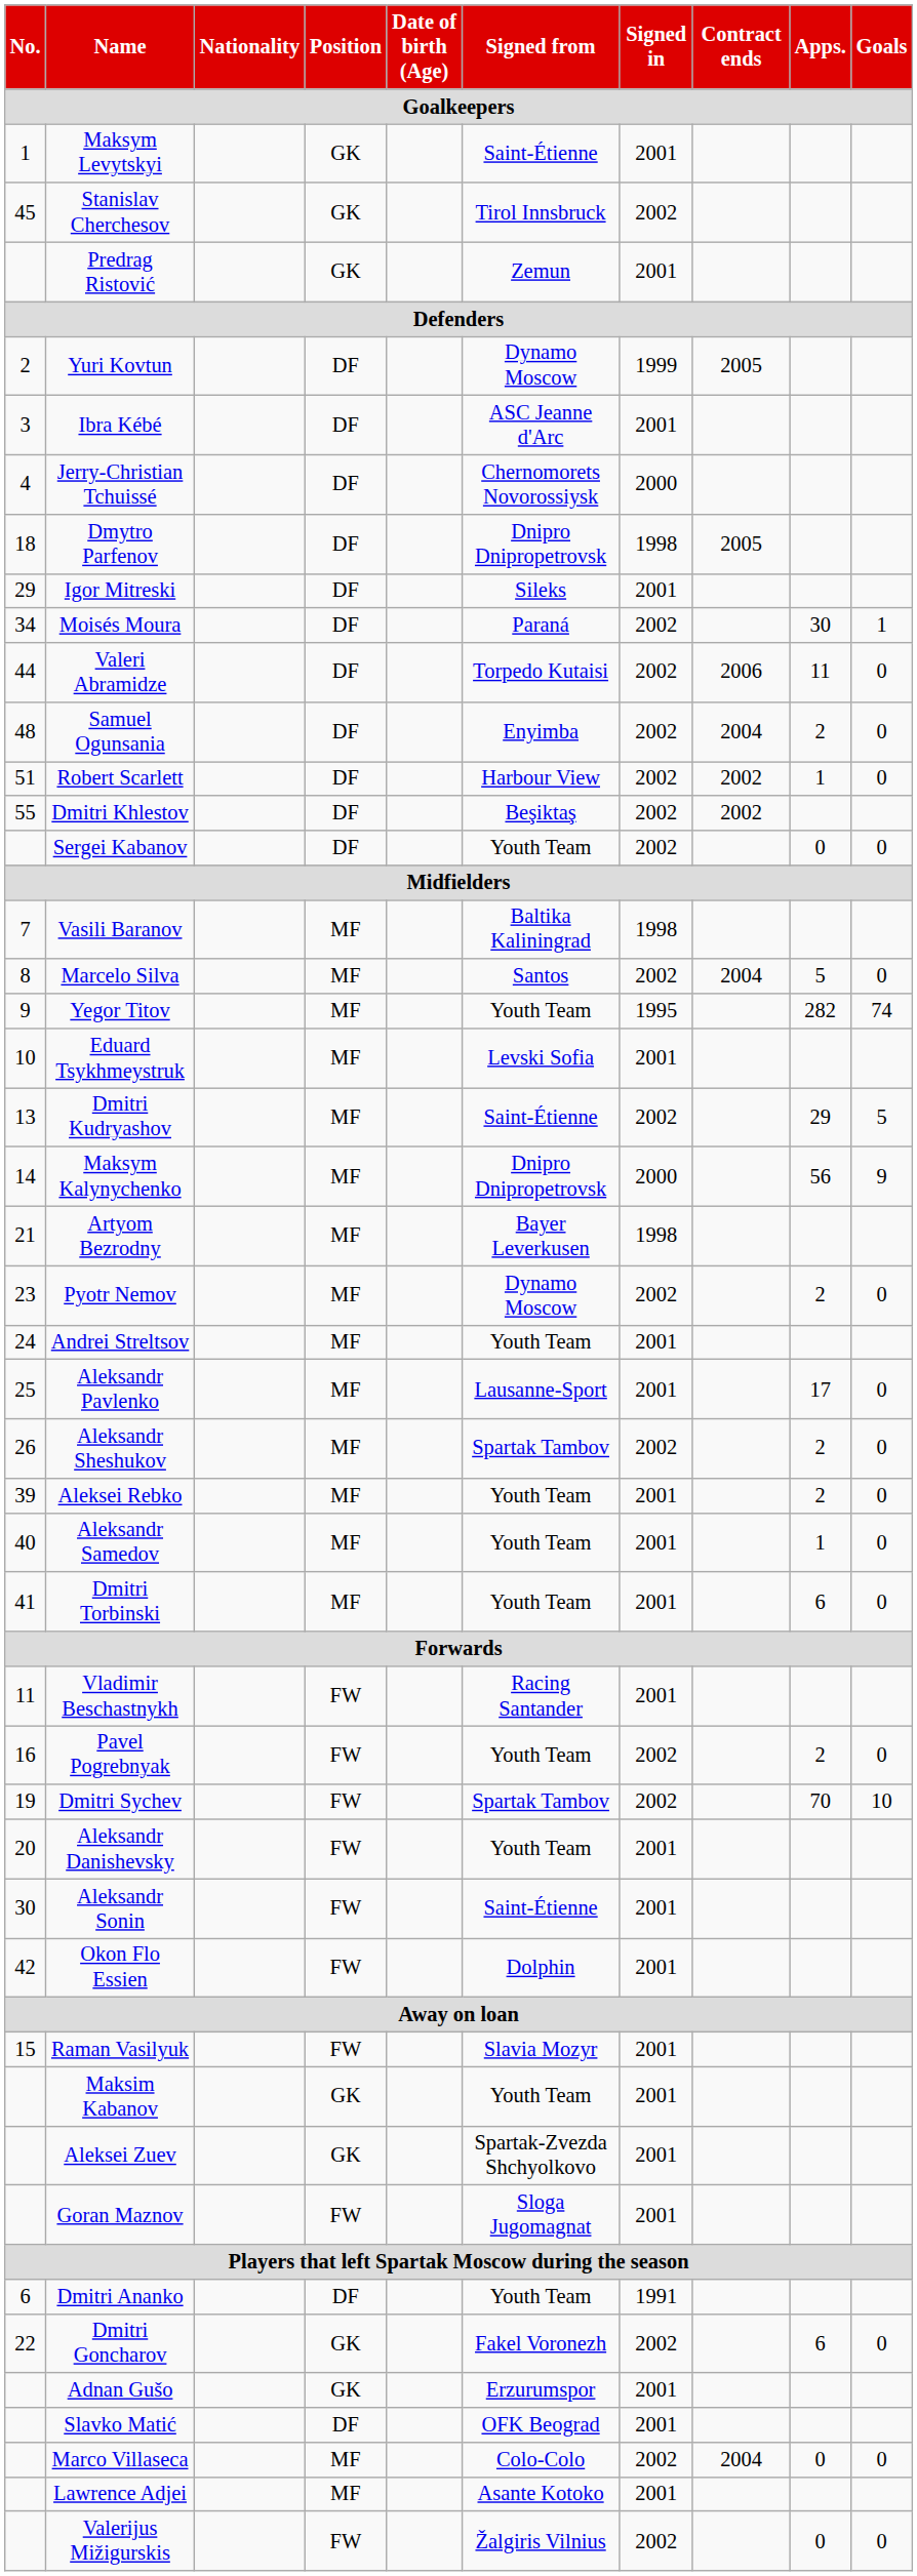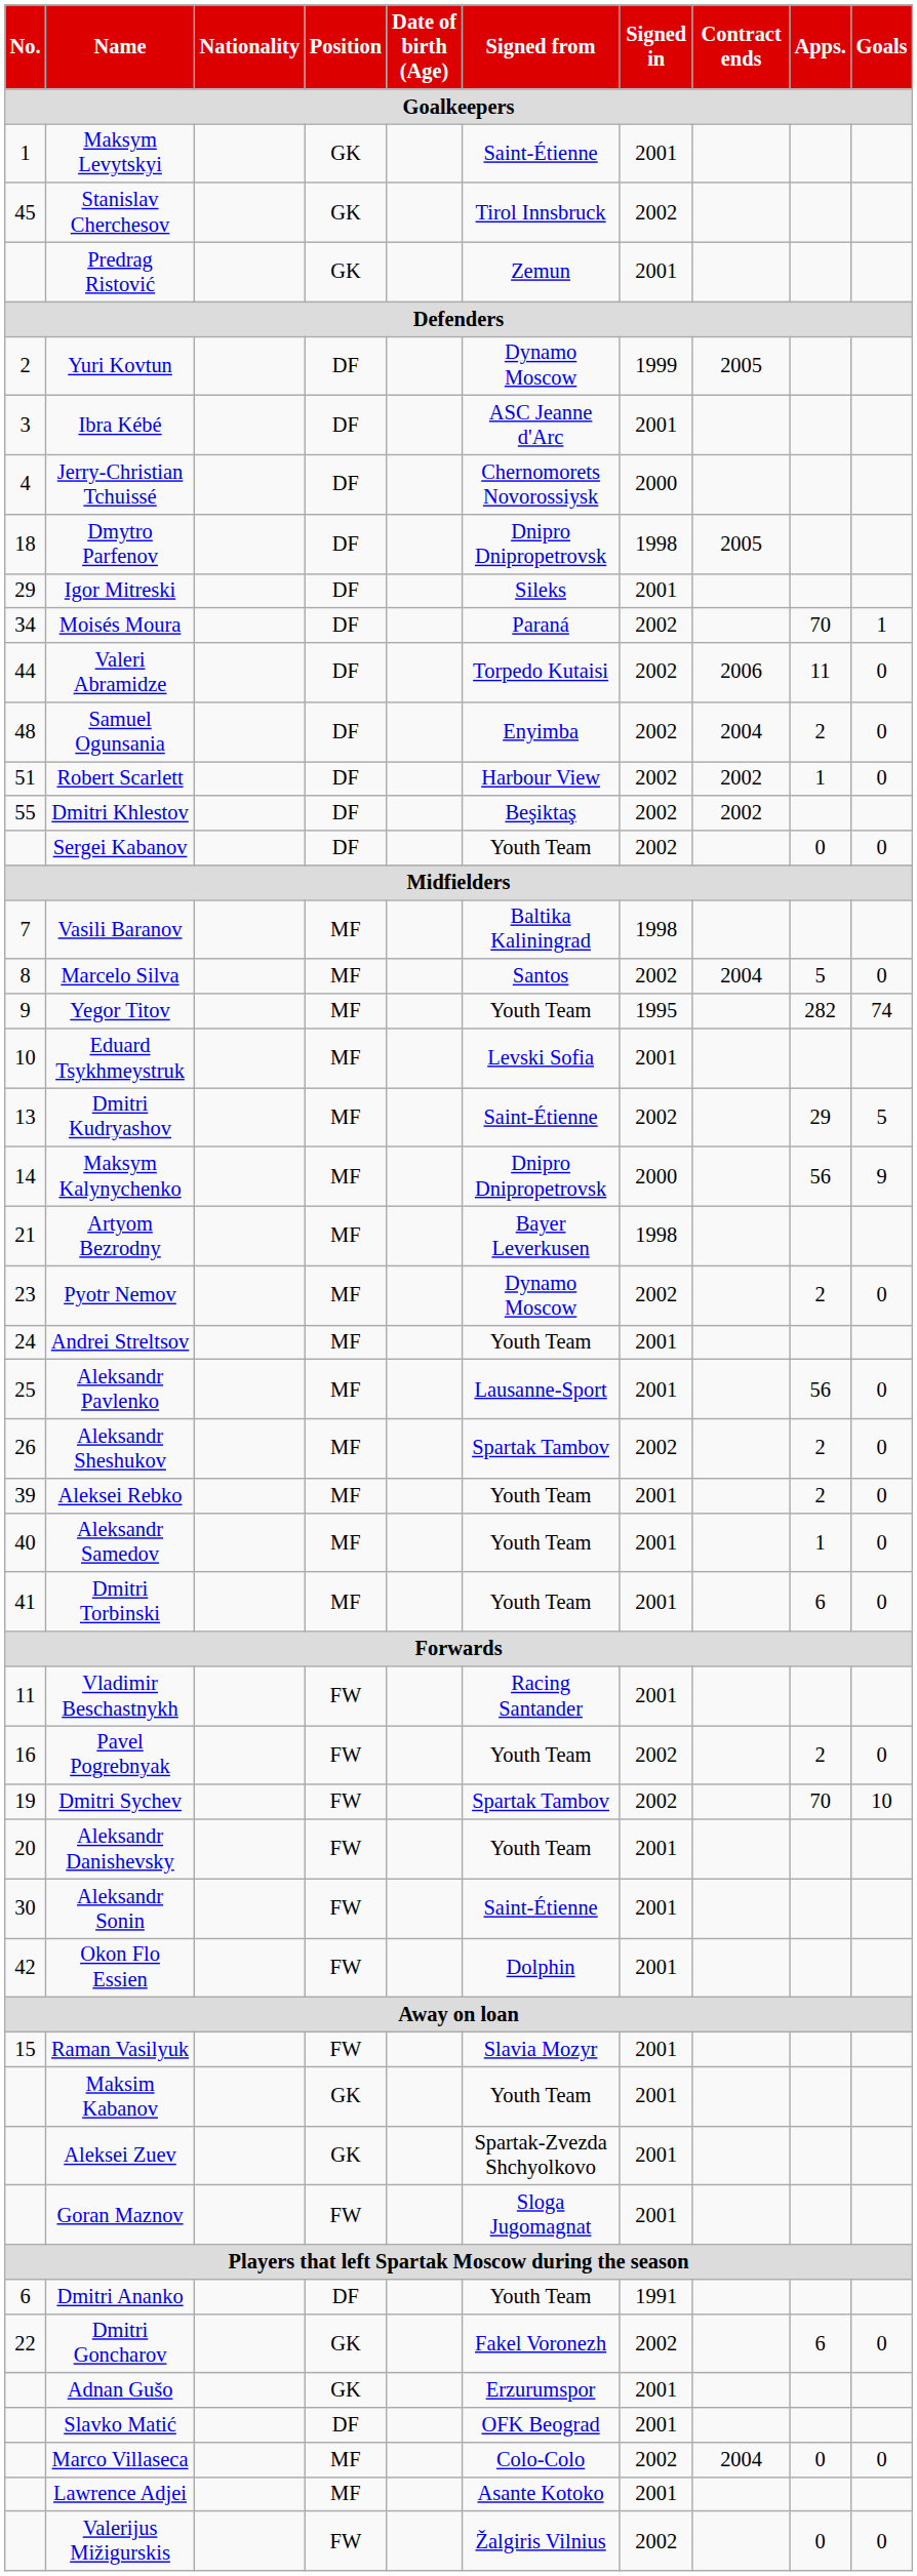 <table class="wikitable"  style="text-align:center; font-size:90%; width:100%;">
 <tr>
 <th style="background:#DD0000; color:white; text-align:center;">No.</th>
 <th style="background:#DD0000; color:white; text-align:center;">Name</th>
 <th style="background:#DD0000; color:white; text-align:center;">Nationality</th>
 <th style="background:#DD0000; color:white; text-align:center;">Position</th>
 <th style="background:#DD0000; color:white; text-align:center;">Date of birth (Age)</th>
 <th style="background:#DD0000; color:white; text-align:center;">Signed from</th>
 <th style="background:#DD0000; color:white; text-align:center;">Signed in</th>
 <th style="background:#DD0000; color:white; text-align:center;">Contract ends</th>
 <th style="background:#DD0000; color:white; text-align:center;">Apps.</th>
 <th style="background:#DD0000; color:white; text-align:center;">Goals</th>
 </tr>
 <tr>
 <th colspan="11"  style="background:#dcdcdc; text-align:center;">Goalkeepers</th>
 </tr>
 <tr>
 <td>1</td>
 <td><a href='#'>Maksym Levytskyi</a></td>
 <td></td>
 <td>GK</td>
 <td></td>
 <td><a href='#'>Saint-Étienne</a></td>
 <td>2001</td>
 <td></td>
 <td></td>
 <td></td>
 </tr>
 <tr>
 <td>45</td>
 <td><a href='#'>Stanislav Cherchesov</a></td>
 <td></td>
 <td>GK</td>
 <td></td>
 <td><a href='#'>Tirol Innsbruck</a></td>
 <td>2002</td>
 <td></td>
 <td></td>
 <td></td>
 </tr>
 <tr>
 <td></td>
 <td><a href='#'>Predrag Ristović</a></td>
 <td></td>
 <td>GK</td>
 <td></td>
 <td><a href='#'>Zemun</a></td>
 <td>2001</td>
 <td></td>
 <td></td>
 <td></td>
 </tr>
 <tr>
 <th colspan="11"  style="background:#dcdcdc; text-align:center;">Defenders</th>
 </tr>
 <tr>
 <td>2</td>
 <td><a href='#'>Yuri Kovtun</a></td>
 <td></td>
 <td>DF</td>
 <td></td>
 <td><a href='#'>Dynamo Moscow</a></td>
 <td>1999</td>
 <td>2005</td>
 <td></td>
 <td></td>
 </tr>
 <tr>
 <td>3</td>
 <td><a href='#'>Ibra Kébé</a></td>
 <td></td>
 <td>DF</td>
 <td></td>
 <td><a href='#'>ASC Jeanne d'Arc</a></td>
 <td>2001</td>
 <td></td>
 <td></td>
 <td></td>
 </tr>
 <tr>
 <td>4</td>
 <td><a href='#'>Jerry-Christian Tchuissé</a></td>
 <td></td>
 <td>DF</td>
 <td></td>
 <td><a href='#'>Chernomorets Novorossiysk</a></td>
 <td>2000</td>
 <td></td>
 <td></td>
 <td></td>
 </tr>
 <tr>
 <td>18</td>
 <td><a href='#'>Dmytro Parfenov</a></td>
 <td></td>
 <td>DF</td>
 <td></td>
 <td><a href='#'>Dnipro Dnipropetrovsk</a></td>
 <td>1998</td>
 <td>2005</td>
 <td></td>
 <td></td>
 </tr>
 <tr>
 <td>29</td>
 <td><a href='#'>Igor Mitreski</a></td>
 <td></td>
 <td>DF</td>
 <td></td>
 <td><a href='#'>Sileks</a></td>
 <td>2001</td>
 <td></td>
 <td></td>
 <td></td>
 </tr>
 <tr>
 <td>34</td>
 <td><a href='#'>Moisés Moura</a></td>
 <td></td>
 <td>DF</td>
 <td></td>
 <td><a href='#'>Paraná</a></td>
 <td>2002</td>
 <td></td>
-<td>30</td>
+<td>70</td>
 <td>1</td>
 </tr>
 <tr>
 <td>44</td>
 <td><a href='#'>Valeri Abramidze</a></td>
 <td></td>
 <td>DF</td>
 <td></td>
 <td><a href='#'>Torpedo Kutaisi</a></td>
 <td>2002</td>
 <td>2006</td>
 <td>11</td>
 <td>0</td>
 </tr>
 <tr>
 <td>48</td>
 <td><a href='#'>Samuel Ogunsania</a></td>
 <td></td>
 <td>DF</td>
 <td></td>
 <td><a href='#'>Enyimba</a></td>
 <td>2002</td>
 <td>2004</td>
 <td>2</td>
 <td>0</td>
 </tr>
 <tr>
 <td>51</td>
 <td><a href='#'>Robert Scarlett</a></td>
 <td></td>
 <td>DF</td>
 <td></td>
 <td><a href='#'>Harbour View</a></td>
 <td>2002</td>
 <td>2002</td>
 <td>1</td>
 <td>0</td>
 </tr>
 <tr>
 <td>55</td>
 <td><a href='#'>Dmitri Khlestov</a></td>
 <td></td>
 <td>DF</td>
 <td></td>
 <td><a href='#'>Beşiktaş</a></td>
 <td>2002</td>
 <td>2002</td>
 <td></td>
 <td></td>
 </tr>
 <tr>
 <td></td>
 <td><a href='#'>Sergei Kabanov</a></td>
 <td></td>
 <td>DF</td>
 <td></td>
 <td>Youth Team</td>
 <td>2002</td>
 <td></td>
 <td>0</td>
 <td>0</td>
 </tr>
 <tr>
 <th colspan="11"  style="background:#dcdcdc; text-align:center;">Midfielders</th>
 </tr>
 <tr>
 <td>7</td>
 <td><a href='#'>Vasili Baranov</a></td>
 <td></td>
 <td>MF</td>
 <td></td>
 <td><a href='#'>Baltika Kaliningrad</a></td>
 <td>1998</td>
 <td></td>
 <td></td>
 <td></td>
 </tr>
 <tr>
 <td>8</td>
 <td><a href='#'>Marcelo Silva</a></td>
 <td></td>
 <td>MF</td>
 <td></td>
 <td><a href='#'>Santos</a></td>
 <td>2002</td>
 <td>2004</td>
 <td>5</td>
 <td>0</td>
 </tr>
 <tr>
 <td>9</td>
 <td><a href='#'>Yegor Titov</a></td>
 <td></td>
 <td>MF</td>
 <td></td>
 <td>Youth Team</td>
 <td>1995</td>
 <td></td>
 <td>282</td>
 <td>74</td>
 </tr>
 <tr>
 <td>10</td>
 <td><a href='#'>Eduard Tsykhmeystruk</a></td>
 <td></td>
 <td>MF</td>
 <td></td>
 <td><a href='#'>Levski Sofia</a></td>
 <td>2001</td>
 <td></td>
 <td></td>
 <td></td>
 </tr>
 <tr>
 <td>13</td>
 <td><a href='#'>Dmitri Kudryashov</a></td>
 <td></td>
 <td>MF</td>
 <td></td>
 <td><a href='#'>Saint-Étienne</a></td>
 <td>2002</td>
 <td></td>
 <td>29</td>
 <td>5</td>
 </tr>
 <tr>
 <td>14</td>
 <td><a href='#'>Maksym Kalynychenko</a></td>
 <td></td>
 <td>MF</td>
 <td></td>
 <td><a href='#'>Dnipro Dnipropetrovsk</a></td>
 <td>2000</td>
 <td></td>
 <td>56</td>
 <td>9</td>
 </tr>
 <tr>
 <td>21</td>
 <td><a href='#'>Artyom Bezrodny</a></td>
 <td></td>
 <td>MF</td>
 <td></td>
 <td><a href='#'>Bayer Leverkusen</a></td>
 <td>1998</td>
 <td></td>
 <td></td>
 <td></td>
 </tr>
 <tr>
 <td>23</td>
 <td><a href='#'>Pyotr Nemov</a></td>
 <td></td>
 <td>MF</td>
 <td></td>
 <td><a href='#'>Dynamo Moscow</a></td>
 <td>2002</td>
 <td></td>
 <td>2</td>
 <td>0</td>
 </tr>
 <tr>
 <td>24</td>
 <td><a href='#'>Andrei Streltsov</a></td>
 <td></td>
 <td>MF</td>
 <td></td>
 <td>Youth Team</td>
 <td>2001</td>
 <td></td>
 <td></td>
 <td></td>
 </tr>
 <tr>
 <td>25</td>
 <td><a href='#'>Aleksandr Pavlenko</a></td>
 <td></td>
 <td>MF</td>
 <td></td>
 <td><a href='#'>Lausanne-Sport</a></td>
 <td>2001</td>
 <td></td>
-<td>17</td>
+<td>56</td>
 <td>0</td>
 </tr>
 <tr>
 <td>26</td>
 <td><a href='#'>Aleksandr Sheshukov</a></td>
 <td></td>
 <td>MF</td>
 <td></td>
 <td><a href='#'>Spartak Tambov</a></td>
 <td>2002</td>
 <td></td>
 <td>2</td>
 <td>0</td>
 </tr>
 <tr>
 <td>39</td>
 <td><a href='#'>Aleksei Rebko</a></td>
 <td></td>
 <td>MF</td>
 <td></td>
 <td>Youth Team</td>
 <td>2001</td>
 <td></td>
 <td>2</td>
 <td>0</td>
 </tr>
 <tr>
 <td>40</td>
 <td><a href='#'>Aleksandr Samedov</a></td>
 <td></td>
 <td>MF</td>
 <td></td>
 <td>Youth Team</td>
 <td>2001</td>
 <td></td>
 <td>1</td>
 <td>0</td>
 </tr>
 <tr>
 <td>41</td>
 <td><a href='#'>Dmitri Torbinski</a></td>
 <td></td>
 <td>MF</td>
 <td></td>
 <td>Youth Team</td>
 <td>2001</td>
 <td></td>
 <td>6</td>
 <td>0</td>
 </tr>
 <tr>
 <th colspan="11"  style="background:#dcdcdc; text-align:center;">Forwards</th>
 </tr>
 <tr>
 <td>11</td>
 <td><a href='#'>Vladimir Beschastnykh</a></td>
 <td></td>
 <td>FW</td>
 <td></td>
 <td><a href='#'>Racing Santander</a></td>
 <td>2001</td>
 <td></td>
 <td></td>
 <td></td>
 </tr>
 <tr>
 <td>16</td>
 <td><a href='#'>Pavel Pogrebnyak</a></td>
 <td></td>
 <td>FW</td>
 <td></td>
 <td>Youth Team</td>
 <td>2002</td>
 <td></td>
 <td>2</td>
 <td>0</td>
 </tr>
 <tr>
 <td>19</td>
 <td><a href='#'>Dmitri Sychev</a></td>
 <td></td>
 <td>FW</td>
 <td></td>
 <td><a href='#'>Spartak Tambov</a></td>
 <td>2002</td>
 <td></td>
 <td>70</td>
 <td>10</td>
 </tr>
 <tr>
 <td>20</td>
 <td><a href='#'>Aleksandr Danishevsky</a></td>
 <td></td>
 <td>FW</td>
 <td></td>
 <td>Youth Team</td>
 <td>2001</td>
 <td></td>
 <td></td>
 <td></td>
 </tr>
 <tr>
 <td>30</td>
 <td><a href='#'>Aleksandr Sonin</a></td>
 <td></td>
 <td>FW</td>
 <td></td>
 <td><a href='#'>Saint-Étienne</a></td>
 <td>2001</td>
 <td></td>
 <td></td>
 <td></td>
 </tr>
 <tr>
 <td>42</td>
 <td><a href='#'>Okon Flo Essien</a></td>
 <td></td>
 <td>FW</td>
 <td></td>
 <td><a href='#'>Dolphin</a></td>
 <td>2001</td>
 <td></td>
 <td></td>
 <td></td>
 </tr>
 <tr>
 <th colspan="11"  style="background:#dcdcdc; text-align:center;">Away on loan</th>
 </tr>
 <tr>
 <td>15</td>
 <td><a href='#'>Raman Vasilyuk</a></td>
 <td></td>
 <td>FW</td>
 <td></td>
 <td><a href='#'>Slavia Mozyr</a></td>
 <td>2001</td>
 <td></td>
 <td></td>
 <td></td>
 </tr>
 <tr>
 <td></td>
 <td><a href='#'>Maksim Kabanov</a></td>
 <td></td>
 <td>GK</td>
 <td></td>
 <td>Youth Team</td>
 <td>2001</td>
 <td></td>
 <td></td>
 <td></td>
 </tr>
 <tr>
 <td></td>
 <td><a href='#'>Aleksei Zuev</a></td>
 <td></td>
 <td>GK</td>
 <td></td>
 <td>Spartak-Zvezda Shchyolkovo</td>
 <td>2001</td>
 <td></td>
 <td></td>
 <td></td>
 </tr>
 <tr>
 <td></td>
 <td><a href='#'>Goran Maznov</a></td>
 <td></td>
 <td>FW</td>
 <td></td>
 <td><a href='#'>Sloga Jugomagnat</a></td>
 <td>2001</td>
 <td></td>
 <td></td>
 <td></td>
 </tr>
 <tr>
 <th colspan="11"  style="background:#dcdcdc; text-align:center;">Players that left Spartak Moscow during the season</th>
 </tr>
 <tr>
 <td>6</td>
 <td><a href='#'>Dmitri Ananko</a></td>
 <td></td>
 <td>DF</td>
 <td></td>
 <td>Youth Team</td>
 <td>1991</td>
 <td></td>
 <td></td>
 <td></td>
 </tr>
 <tr>
 <td>22</td>
 <td><a href='#'>Dmitri Goncharov</a></td>
 <td></td>
 <td>GK</td>
 <td></td>
 <td><a href='#'>Fakel Voronezh</a></td>
 <td>2002</td>
 <td></td>
 <td>6</td>
 <td>0</td>
 </tr>
 <tr>
 <td></td>
 <td><a href='#'>Adnan Gušo</a></td>
 <td></td>
 <td>GK</td>
 <td></td>
 <td><a href='#'>Erzurumspor</a></td>
 <td>2001</td>
 <td></td>
 <td></td>
 <td></td>
 </tr>
 <tr>
 <td></td>
 <td><a href='#'>Slavko Matić</a></td>
 <td></td>
 <td>DF</td>
 <td></td>
 <td><a href='#'>OFK Beograd</a></td>
 <td>2001</td>
 <td></td>
 <td></td>
 <td></td>
 </tr>
 <tr>
 <td></td>
 <td><a href='#'>Marco Villaseca</a></td>
 <td></td>
 <td>MF</td>
 <td></td>
 <td><a href='#'>Colo-Colo</a></td>
 <td>2002</td>
 <td>2004</td>
 <td>0</td>
 <td>0</td>
 </tr>
 <tr>
 <td></td>
 <td><a href='#'>Lawrence Adjei</a></td>
 <td></td>
 <td>MF</td>
 <td></td>
 <td><a href='#'>Asante Kotoko</a></td>
 <td>2001</td>
 <td></td>
 <td></td>
 <td></td>
 </tr>
 <tr>
 <td></td>
 <td><a href='#'>Valerijus Mižigurskis</a></td>
 <td></td>
 <td>FW</td>
 <td></td>
 <td><a href='#'>Žalgiris Vilnius</a></td>
 <td>2002</td>
 <td></td>
 <td>0</td>
 <td>0</td>
 </tr>
 </table>
